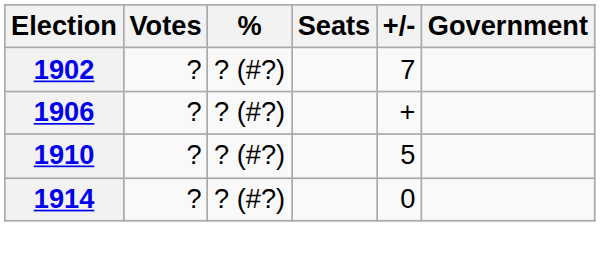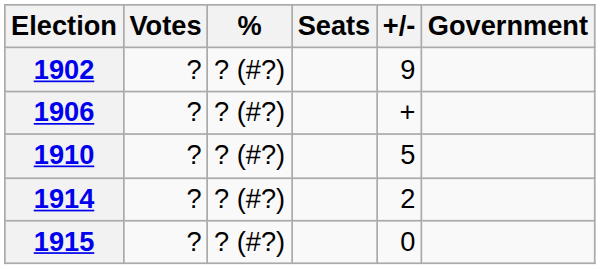 <table class="wikitable" style="text-align:right;">
 <tr>
 <th>Election</th>
 <th>Votes</th>
 <th>%</th>
 <th>Seats</th>
 <th>+/-</th>
 <th>Government</th>
 </tr>
 <tr>
 <th><a href='#'>1902</a></th>
 <td>?</td>
 <td>? (#?)</td>
 <td></td>
-<td> 7</td>
+<td> 9</td>
 <td></td>
 </tr>
 <tr>
 <th><a href='#'>1906</a></th>
 <td>?</td>
 <td>? (#?)</td>
 <td></td>
 <td> +</td>
 <td></td>
 </tr>
 <tr>
 <th><a href='#'>1910</a></th>
 <td>?</td>
 <td>? (#?)</td>
 <td></td>
 <td> 5</td>
 <td></td>
 </tr>
 <tr>
 <th><a href='#'>1914</a></th>
 <td>?</td>
 <td>? (#?)</td>
 <td></td>
+<td> 2</td>
+<td></td>
+</tr>
+<tr>
+<th><a href='#'>1915</a></th>
+<td>?</td>
+<td>? (#?)</td>
+<td></td>
 <td> 0</td>
 <td></td>
 </tr>
 </table>
